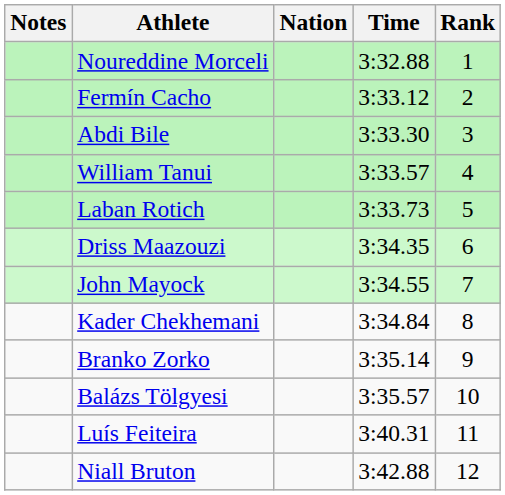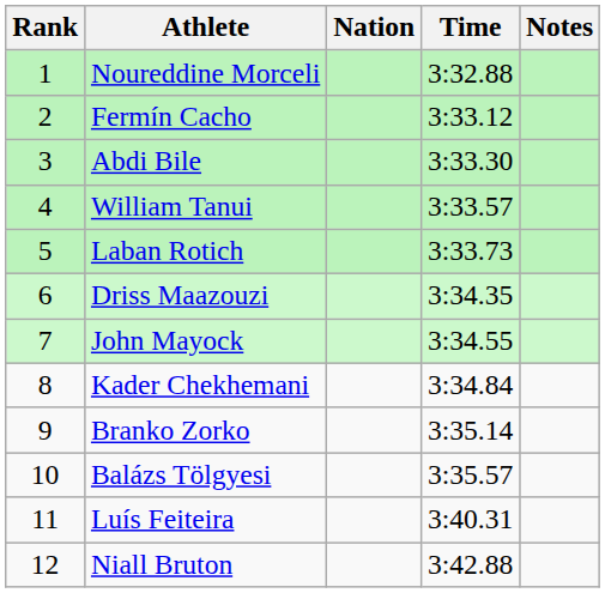 <table class="wikitable sortable" style="text-align:center">
 <tr>
-<th>Notes</th>
+<th>Rank</th>
 <th>Athlete</th>
 <th>Nation</th>
 <th>Time</th>
-<th>Rank</th>
+<th>Notes</th>
 </tr>
 <tr bgcolor=bbf3bb>
-<td></td>
+<td>1</td>
 <td align=left><a href='#'>Noureddine Morceli</a></td>
 <td align=left></td>
 <td>3:32.88</td>
-<td>1</td>
+<td></td>
 </tr>
 <tr bgcolor=bbf3bb>
-<td></td>
+<td>2</td>
 <td align=left><a href='#'>Fermín Cacho</a></td>
 <td align=left></td>
 <td>3:33.12</td>
-<td>2</td>
+<td></td>
 </tr>
 <tr bgcolor=bbf3bb>
-<td></td>
+<td>3</td>
 <td align=left><a href='#'>Abdi Bile</a></td>
 <td align=left></td>
 <td>3:33.30</td>
-<td>3</td>
+<td></td>
 </tr>
 <tr bgcolor=bbf3bb>
-<td></td>
+<td>4</td>
 <td align=left><a href='#'>William Tanui</a></td>
 <td align=left></td>
 <td>3:33.57</td>
-<td>4</td>
+<td></td>
 </tr>
 <tr bgcolor=bbf3bb>
-<td></td>
+<td>5</td>
 <td align=left><a href='#'>Laban Rotich</a></td>
 <td align=left></td>
 <td>3:33.73</td>
-<td>5</td>
+<td></td>
 </tr>
 <tr bgcolor=ccf9cc>
-<td></td>
+<td>6</td>
 <td align=left><a href='#'>Driss Maazouzi</a></td>
 <td align=left></td>
 <td>3:34.35</td>
-<td>6</td>
+<td></td>
 </tr>
 <tr bgcolor=ccf9cc>
-<td></td>
+<td>7</td>
 <td align=left><a href='#'>John Mayock</a></td>
 <td align=left></td>
 <td>3:34.55</td>
-<td>7</td>
+<td></td>
 </tr>
 <tr>
-<td></td>
+<td>8</td>
 <td align=left><a href='#'>Kader Chekhemani</a></td>
 <td align=left></td>
 <td>3:34.84</td>
-<td>8</td>
+<td></td>
 </tr>
 <tr>
-<td></td>
+<td>9</td>
 <td align=left><a href='#'>Branko Zorko</a></td>
 <td align=left></td>
 <td>3:35.14</td>
-<td>9</td>
+<td></td>
 </tr>
 <tr>
-<td></td>
+<td>10</td>
 <td align=left><a href='#'>Balázs Tölgyesi</a></td>
 <td align=left></td>
 <td>3:35.57</td>
-<td>10</td>
+<td></td>
 </tr>
 <tr>
-<td></td>
+<td>11</td>
 <td align=left><a href='#'>Luís Feiteira</a></td>
 <td align=left></td>
 <td>3:40.31</td>
-<td>11</td>
+<td></td>
 </tr>
 <tr>
-<td></td>
+<td>12</td>
 <td align=left><a href='#'>Niall Bruton</a></td>
 <td align=left></td>
 <td>3:42.88</td>
-<td>12</td>
+<td></td>
 </tr>
 </table>
